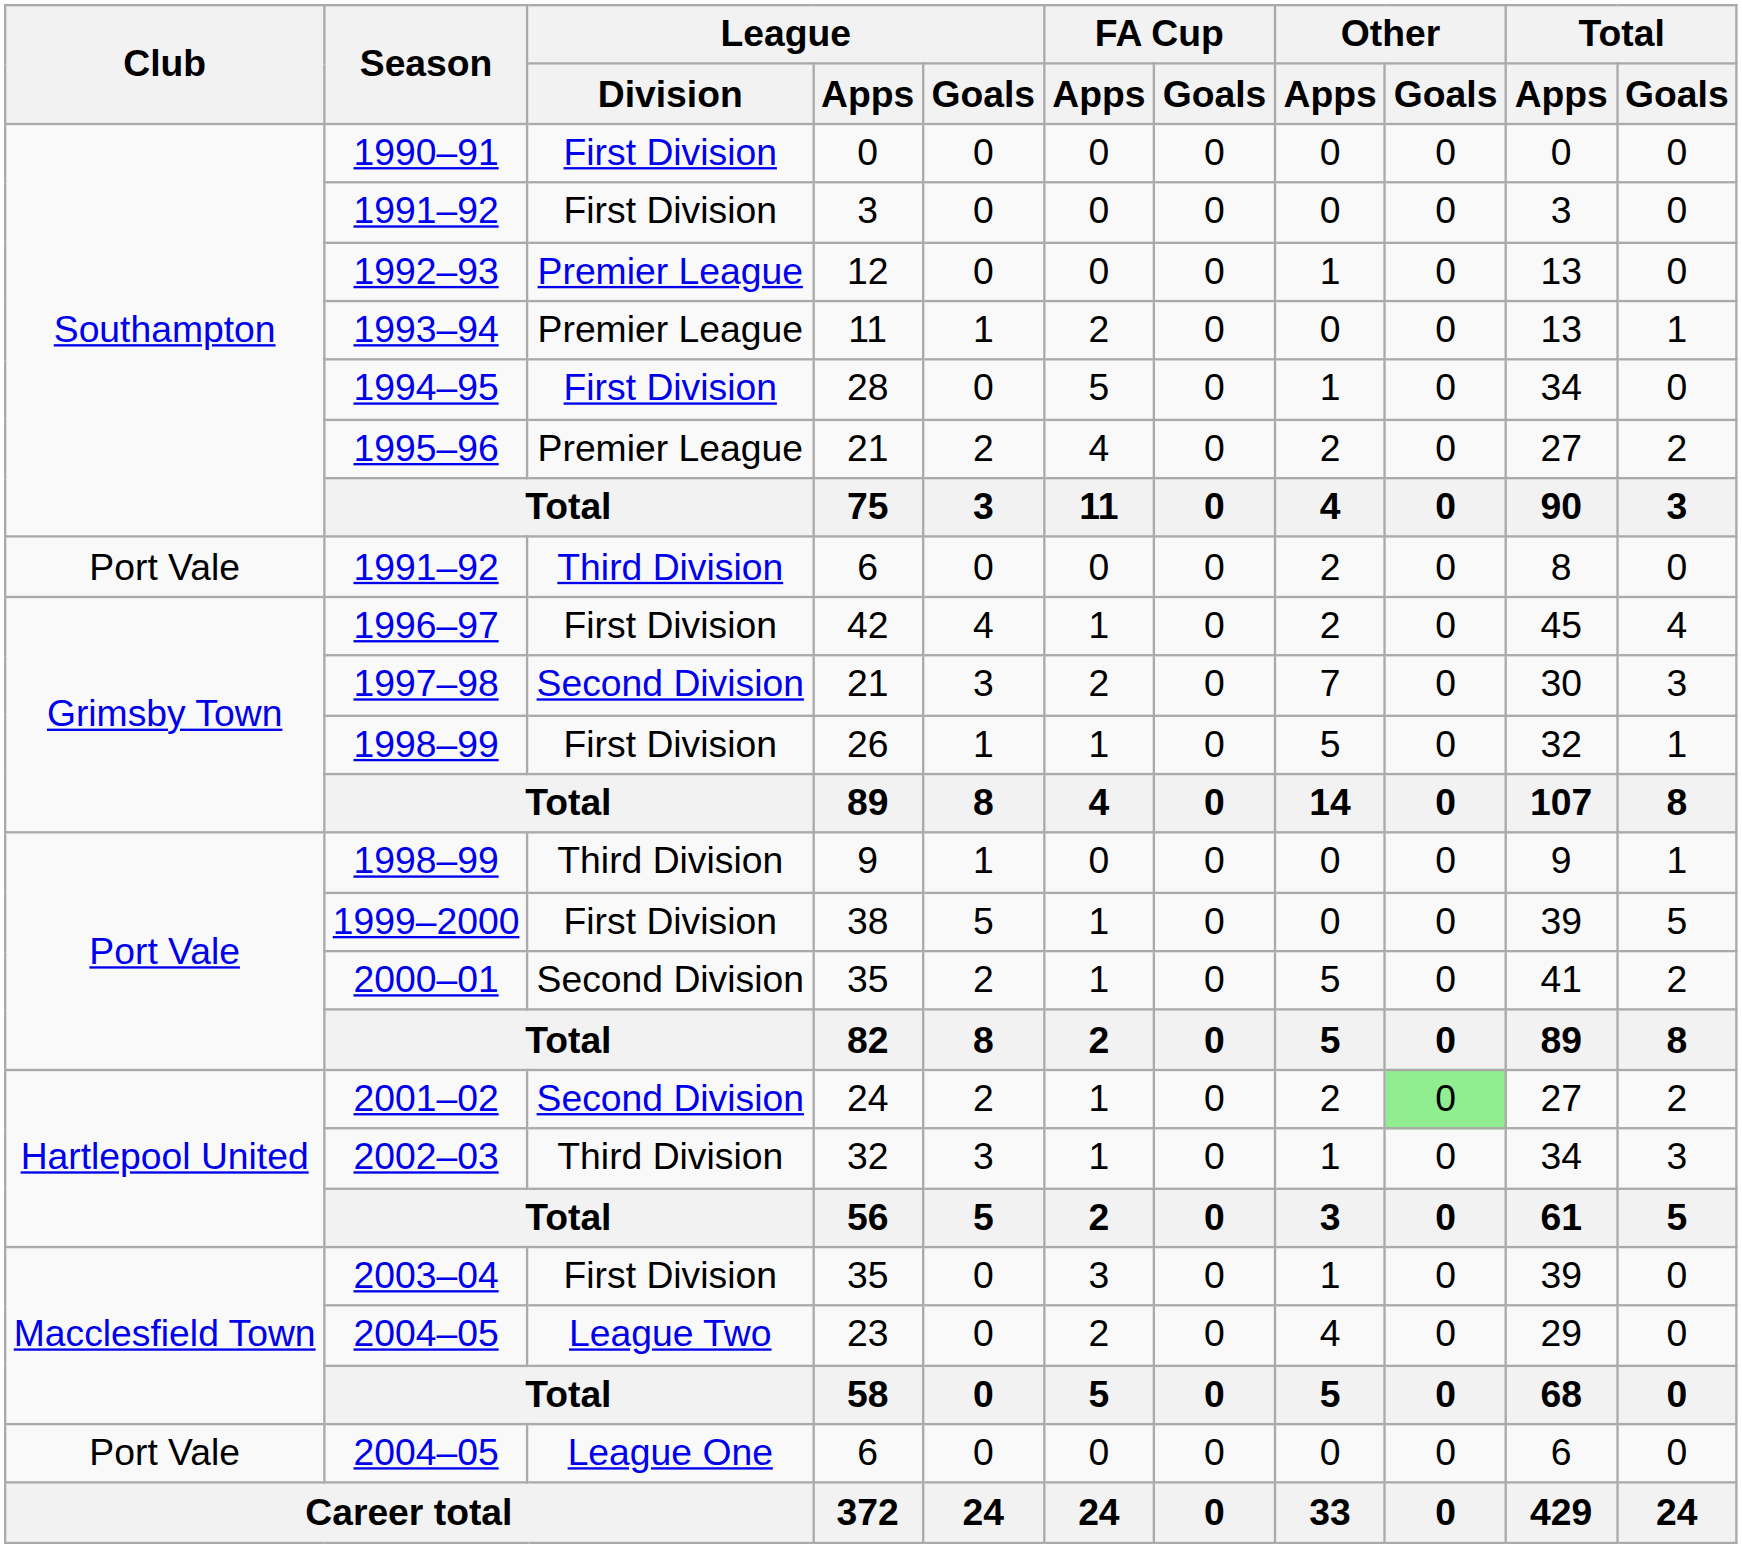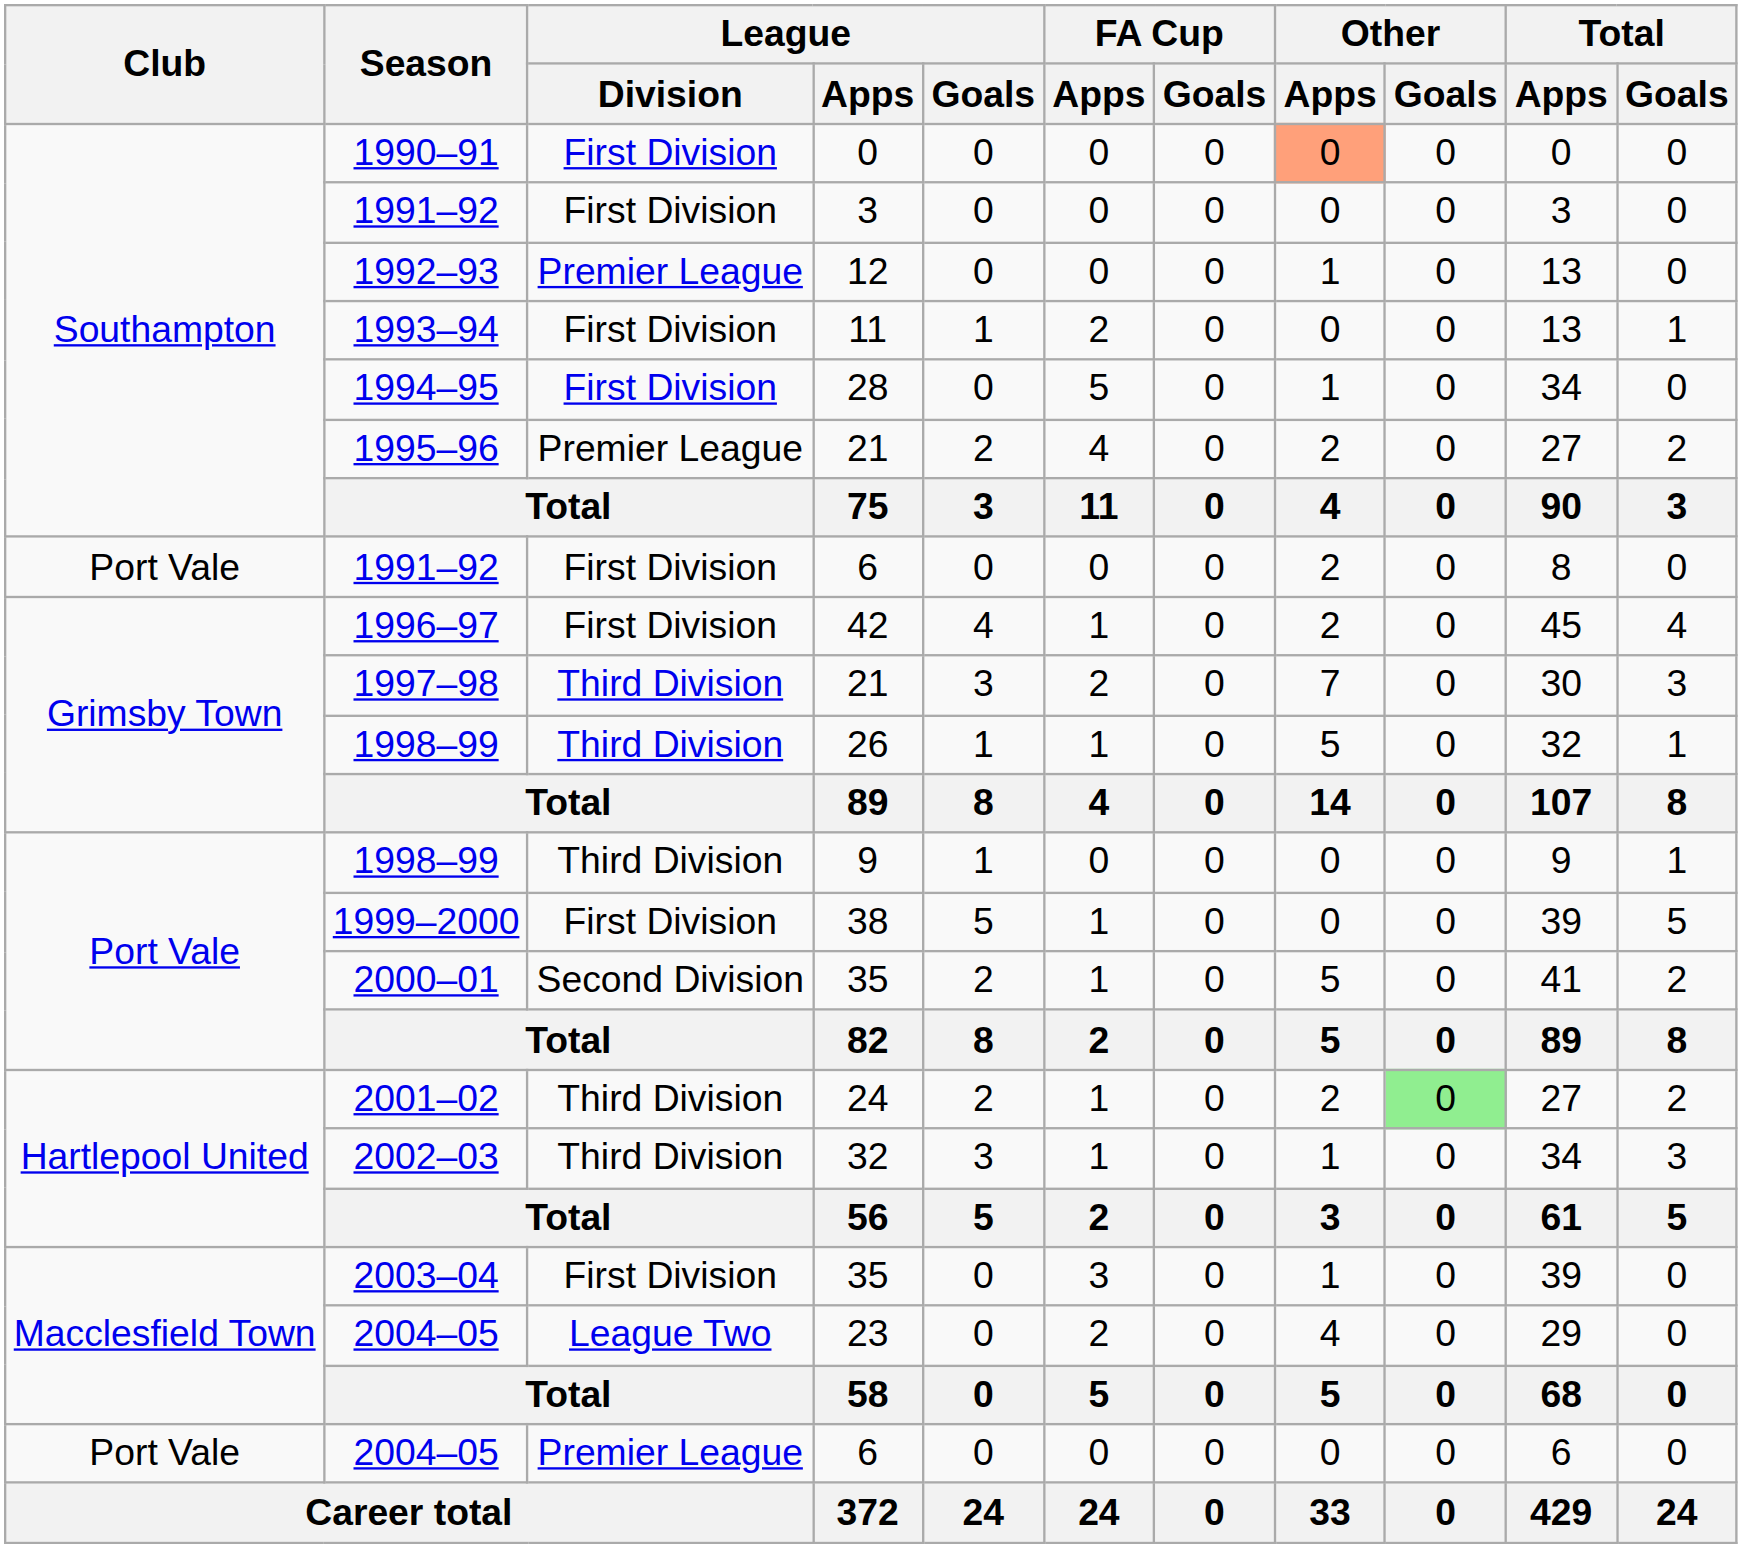 <table class="wikitable" style="text-align:center">
 <tr>
 <th rowspan="2">Club</th>
 <th rowspan="2">Season</th>
 <th colspan="3">League</th>
 <th colspan="2">FA Cup</th>
 <th colspan="2">Other</th>
 <th colspan="2">Total</th>
 </tr>
 <tr>
 <th>Division</th>
 <th>Apps</th>
 <th>Goals</th>
 <th>Apps</th>
 <th>Goals</th>
 <th>Apps</th>
 <th>Goals</th>
 <th>Apps</th>
 <th>Goals</th>
 </tr>
 <tr>
 <td rowspan="7"><a href='#'>Southampton</a></td>
 <td><a href='#'>1990–91</a></td>
 <td><a href='#'>First Division</a></td>
 <td>0</td>
 <td>0</td>
 <td>0</td>
 <td>0</td>
-<td>0</td>
+<td style="background: lightsalmon;">0</td>
 <td>0</td>
 <td>0</td>
 <td>0</td>
 </tr>
 <tr>
 <td><a href='#'>1991–92</a></td>
 <td>First Division</td>
 <td>3</td>
 <td>0</td>
 <td>0</td>
 <td>0</td>
 <td>0</td>
 <td>0</td>
 <td>3</td>
 <td>0</td>
 </tr>
 <tr>
 <td><a href='#'>1992–93</a></td>
 <td><a href='#'>Premier League</a></td>
 <td>12</td>
 <td>0</td>
 <td>0</td>
 <td>0</td>
 <td>1</td>
 <td>0</td>
 <td>13</td>
 <td>0</td>
 </tr>
 <tr>
 <td><a href='#'>1993–94</a></td>
-<td>Premier League</td>
+<td>First Division</td>
 <td>11</td>
 <td>1</td>
 <td>2</td>
 <td>0</td>
 <td>0</td>
 <td>0</td>
 <td>13</td>
 <td>1</td>
 </tr>
 <tr>
 <td><a href='#'>1994–95</a></td>
 <td><a href='#'>First Division</a></td>
 <td>28</td>
 <td>0</td>
 <td>5</td>
 <td>0</td>
 <td>1</td>
 <td>0</td>
 <td>34</td>
 <td>0</td>
 </tr>
 <tr>
 <td><a href='#'>1995–96</a></td>
 <td>Premier League</td>
 <td>21</td>
 <td>2</td>
 <td>4</td>
 <td>0</td>
 <td>2</td>
 <td>0</td>
 <td>27</td>
 <td>2</td>
 </tr>
 <tr>
 <th colspan="2">Total</th>
 <th>75</th>
 <th>3</th>
 <th>11</th>
 <th>0</th>
 <th>4</th>
 <th>0</th>
 <th>90</th>
 <th>3</th>
 </tr>
 <tr>
 <td>Port Vale</td>
 <td><a href='#'>1991–92</a></td>
-<td><a href='#'>Third Division</a></td>
+<td>First Division</td>
 <td>6</td>
 <td>0</td>
 <td>0</td>
 <td>0</td>
 <td>2</td>
 <td>0</td>
 <td>8</td>
 <td>0</td>
 </tr>
 <tr>
 <td rowspan="4"><a href='#'>Grimsby Town</a></td>
 <td><a href='#'>1996–97</a></td>
 <td>First Division</td>
 <td>42</td>
 <td>4</td>
 <td>1</td>
 <td>0</td>
 <td>2</td>
 <td>0</td>
 <td>45</td>
 <td>4</td>
 </tr>
 <tr>
 <td><a href='#'>1997–98</a></td>
-<td><a href='#'>Second Division</a></td>
+<td><a href='#'>Third Division</a></td>
 <td>21</td>
 <td>3</td>
 <td>2</td>
 <td>0</td>
 <td>7</td>
 <td>0</td>
 <td>30</td>
 <td>3</td>
 </tr>
 <tr>
 <td><a href='#'>1998–99</a></td>
-<td>First Division</td>
+<td><a href='#'>Third Division</a></td>
 <td>26</td>
 <td>1</td>
 <td>1</td>
 <td>0</td>
 <td>5</td>
 <td>0</td>
 <td>32</td>
 <td>1</td>
 </tr>
 <tr>
 <th colspan="2">Total</th>
 <th>89</th>
 <th>8</th>
 <th>4</th>
 <th>0</th>
 <th>14</th>
 <th>0</th>
 <th>107</th>
 <th>8</th>
 </tr>
 <tr>
 <td rowspan="4"><a href='#'>Port Vale</a></td>
 <td><a href='#'>1998–99</a></td>
 <td>Third Division</td>
 <td>9</td>
 <td>1</td>
 <td>0</td>
 <td>0</td>
 <td>0</td>
 <td>0</td>
 <td>9</td>
 <td>1</td>
 </tr>
 <tr>
 <td><a href='#'>1999–2000</a></td>
 <td>First Division</td>
 <td>38</td>
 <td>5</td>
 <td>1</td>
 <td>0</td>
 <td>0</td>
 <td>0</td>
 <td>39</td>
 <td>5</td>
 </tr>
 <tr>
 <td><a href='#'>2000–01</a></td>
 <td>Second Division</td>
 <td>35</td>
 <td>2</td>
 <td>1</td>
 <td>0</td>
 <td>5</td>
 <td>0</td>
 <td>41</td>
 <td>2</td>
 </tr>
 <tr>
 <th colspan="2">Total</th>
 <th>82</th>
 <th>8</th>
 <th>2</th>
 <th>0</th>
 <th>5</th>
 <th>0</th>
 <th>89</th>
 <th>8</th>
 </tr>
 <tr>
 <td rowspan="3"><a href='#'>Hartlepool United</a></td>
 <td><a href='#'>2001–02</a></td>
-<td><a href='#'>Second Division</a></td>
+<td>Third Division</td>
 <td>24</td>
 <td>2</td>
 <td>1</td>
 <td>0</td>
 <td>2</td>
 <td style="background: lightgreen;">0</td>
 <td>27</td>
 <td>2</td>
 </tr>
 <tr>
 <td><a href='#'>2002–03</a></td>
 <td>Third Division</td>
 <td>32</td>
 <td>3</td>
 <td>1</td>
 <td>0</td>
 <td>1</td>
 <td>0</td>
 <td>34</td>
 <td>3</td>
 </tr>
 <tr>
 <th colspan="2">Total</th>
 <th>56</th>
 <th>5</th>
 <th>2</th>
 <th>0</th>
 <th>3</th>
 <th>0</th>
 <th>61</th>
 <th>5</th>
 </tr>
 <tr>
 <td rowspan="3"><a href='#'>Macclesfield Town</a></td>
 <td><a href='#'>2003–04</a></td>
 <td>First Division</td>
 <td>35</td>
 <td>0</td>
 <td>3</td>
 <td>0</td>
 <td>1</td>
 <td>0</td>
 <td>39</td>
 <td>0</td>
 </tr>
 <tr>
 <td><a href='#'>2004–05</a></td>
 <td><a href='#'>League Two</a></td>
 <td>23</td>
 <td>0</td>
 <td>2</td>
 <td>0</td>
 <td>4</td>
 <td>0</td>
 <td>29</td>
 <td>0</td>
 </tr>
 <tr>
 <th colspan="2">Total</th>
 <th>58</th>
 <th>0</th>
 <th>5</th>
 <th>0</th>
 <th>5</th>
 <th>0</th>
 <th>68</th>
 <th>0</th>
 </tr>
 <tr>
 <td>Port Vale</td>
 <td><a href='#'>2004–05</a></td>
-<td><a href='#'>League One</a></td>
+<td><a href='#'>Premier League</a></td>
 <td>6</td>
 <td>0</td>
 <td>0</td>
 <td>0</td>
 <td>0</td>
 <td>0</td>
 <td>6</td>
 <td>0</td>
 </tr>
 <tr>
 <th colspan="3">Career total</th>
 <th>372</th>
 <th>24</th>
 <th>24</th>
 <th>0</th>
 <th>33</th>
 <th>0</th>
 <th>429</th>
 <th>24</th>
 </tr>
 </table>
